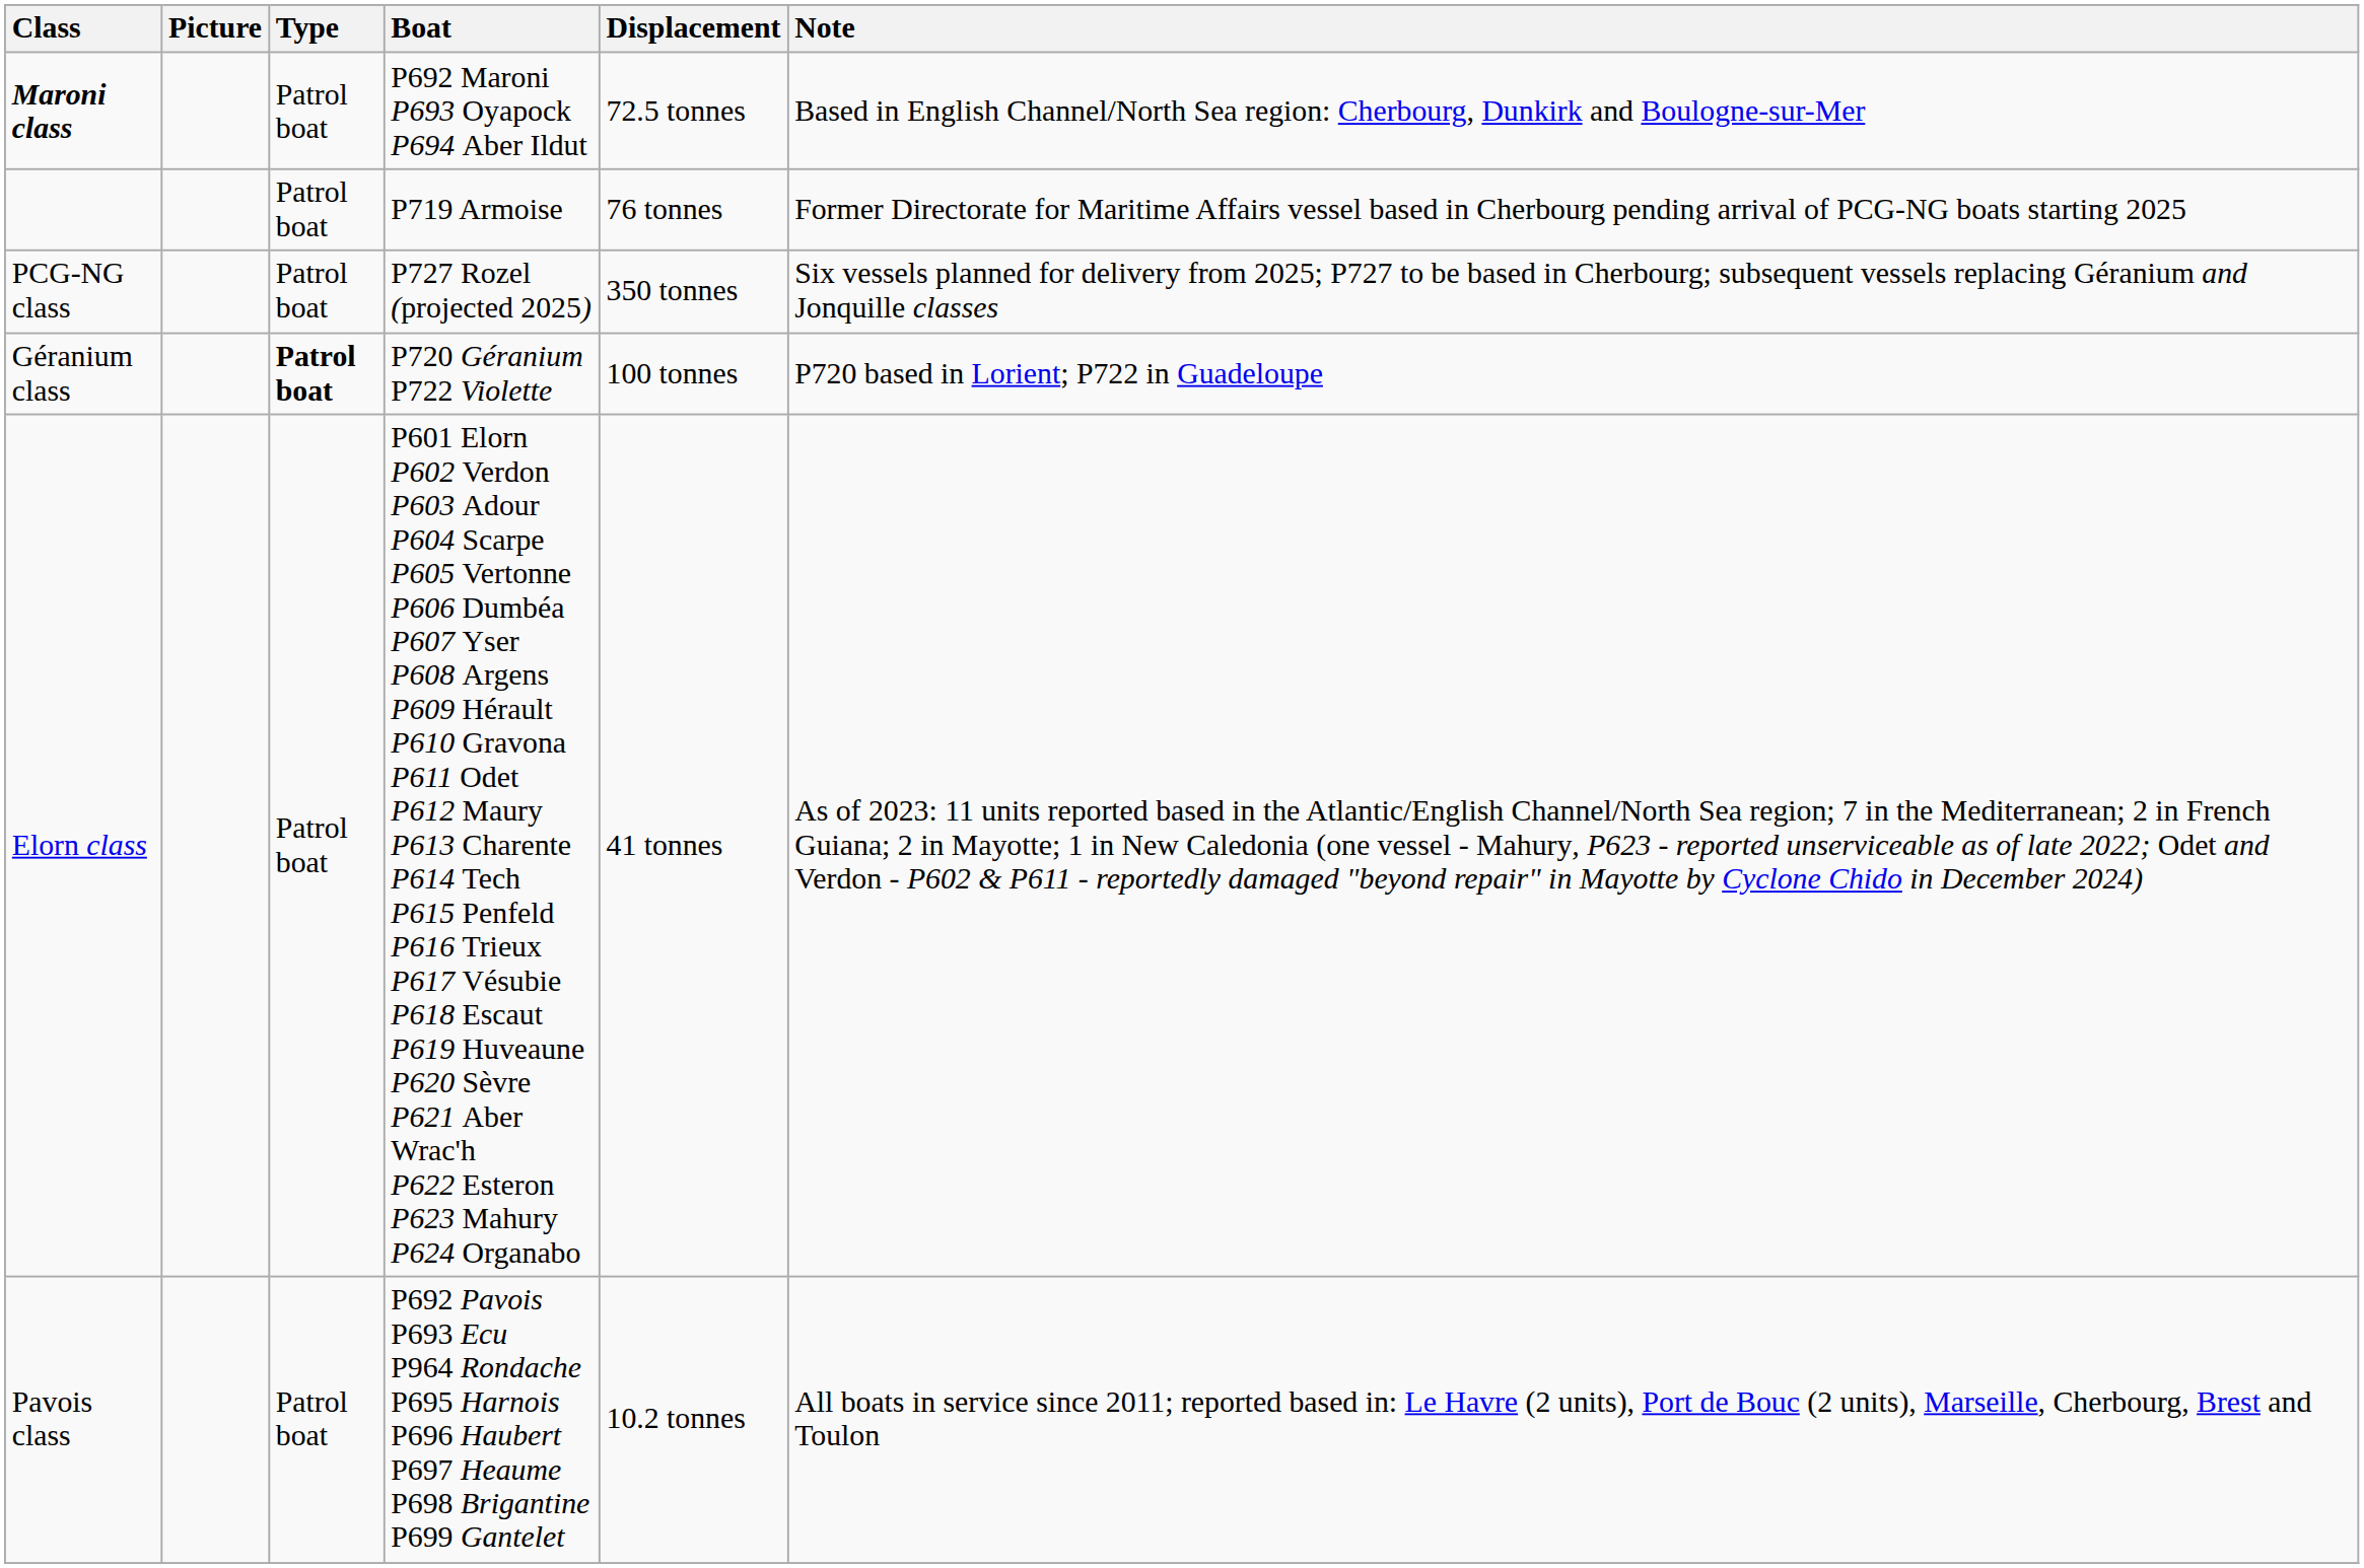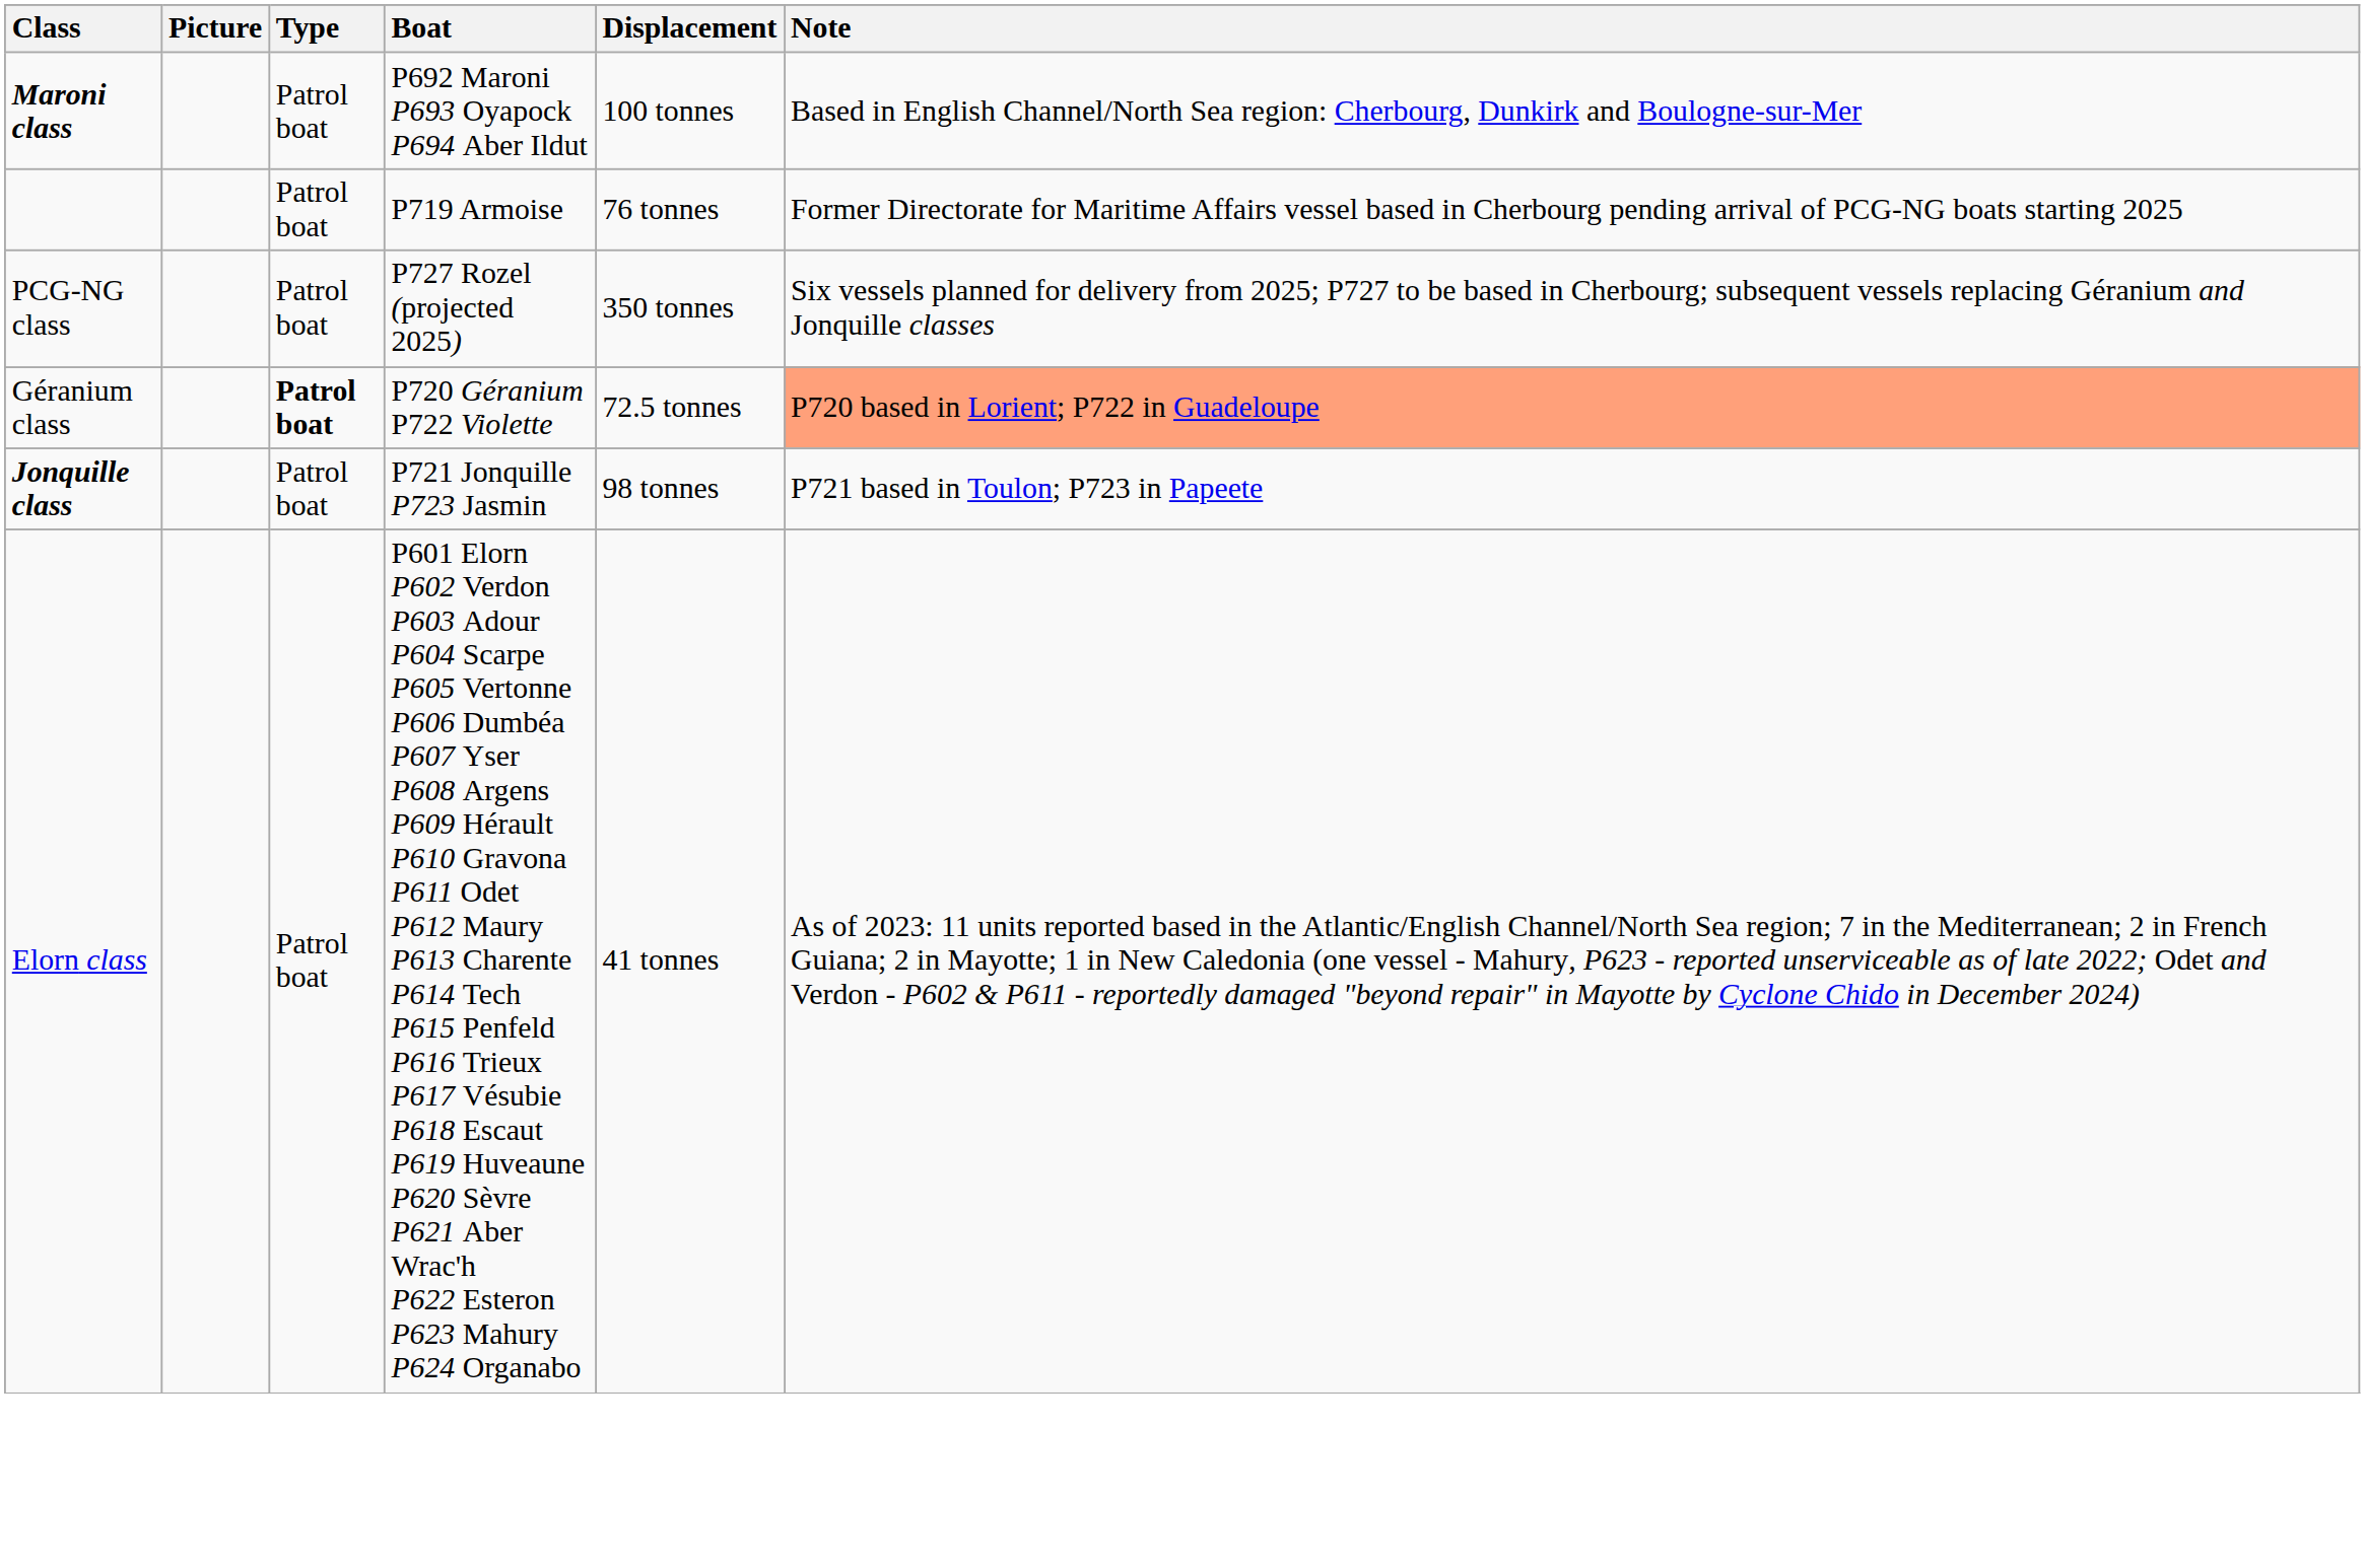 <table class="wikitable">
 <tr>
 <th style="text-align:left;">Class</th>
 <th style="text-align:left;">Picture</th>
 <th style="text-align:left;">Type</th>
 <th style="text-align:left;">Boat</th>
 <th style="text-align:left;">Displacement</th>
 <th style="text-align:left;">Note</th>
 </tr>
 <tr>
 <td><strong><em>Maroni<em> class<strong></td>
 <td></td>
 <td>Patrol boat</td>
 <td>P692 </em>Maroni <em><br>  P693 </em>Oyapock<em><br> P694 </em>Aber Ildut<em></td>
-<td>72.5 tonnes</td>
+<td>100 tonnes</td>
 <td>Based in English Channel/North Sea region: <a href='#'>Cherbourg</a>, <a href='#'>Dunkirk</a> and <a href='#'>Boulogne-sur-Mer</a></td>
 </tr>
 <tr>
 <td></td>
 <td></td>
 <td>Patrol boat</td>
 <td>P719 </em>Armoise<em></td>
 <td>76 tonnes</td>
 <td>Former Directorate for Maritime Affairs vessel based in Cherbourg pending arrival of PCG-NG boats starting 2025</td>
 </tr>
 <tr>
 <td></strong>PCG-NG class<strong></td>
 <td></td>
 <td>Patrol boat</td>
 <td>P727 </em>Rozel<em> (</em>projected 2025<em>)</td>
 <td>350 tonnes</td>
 <td>Six vessels planned for delivery from 2025; P727 to be based in Cherbourg; subsequent vessels replacing </em>Géranium<em> and </em>Jonquille<em> classes</td>
 </tr>
 <tr>
 <td></em></strong>Géranium</em> class</strong></td>
 <td></td>
 <td><strong>Patrol boat</strong></td>
 <td>P720 <em>Géranium</em><br>P722 <em>Violette</em></td>
-<td>100 tonnes</td>
-<td>P720 based in <a href='#'>Lorient</a>; P722 in <a href='#'>Guadeloupe</a></td>
+<td>72.5 tonnes</td>
+<td style="background: lightsalmon;">P720 based in <a href='#'>Lorient</a>; P722 in <a href='#'>Guadeloupe</a></td>
+</tr>
+<tr>
+<td><strong><em>Jonquille<em> class<strong></td>
+<td></td>
+<td>Patrol boat</td>
+<td>P721 </em>Jonquille<em><br>P723 </em>Jasmin<em></td>
+<td>98 tonnes</td>
+<td>P721 based in <a href='#'>Toulon</a>; P723 in <a href='#'>Papeete</a></td>
 </tr>
 <tr>
 <td></strong><a href='#'></em>Elorn<em> class</a><strong></td>
 <td></td>
 <td>Patrol boat</td>
 <td>P601 </em>Elorn<em><br>P602 </em>Verdon<em><br>P603 </em>Adour<em><br>P604 </em>Scarpe<em><br>P605 </em>Vertonne<em><br>P606 </em>Dumbéa<em><br>P607 </em>Yser<em><br>P608 </em>Argens<em><br>P609 </em>Hérault<em><br>P610 </em>Gravona<em><br>P611 </em>Odet<em><br>P612 </em>Maury<em><br>P613 </em>Charente<em><br>P614 </em>Tech<em><br>P615 </em>Penfeld<em><br>P616 </em>Trieux<em><br>P617 </em>Vésubie<em><br>P618 </em>Escaut<em><br>P619 </em>Huveaune<em><br>P620 </em>Sèvre<em><br>P621 </em>Aber Wrac'h<em><br>P622 </em>Esteron<em><br>P623 </em>Mahury<em><br>P624 </em>Organabo<em></td>
 <td>41 tonnes</td>
 <td>As of 2023: 11 units reported based in the Atlantic/English Channel/North Sea region; 7 in the Mediterranean; 2 in French Guiana; 2 in Mayotte; 1 in New Caledonia (one vessel - </em>Mahury<em>, P623 - reported unserviceable as of late 2022; </em>Odet<em> and </em>Verdon<em> - P602 & P611 - reportedly damaged "beyond repair" in Mayotte by <a href='#'>Cyclone Chido</a> in December 2024)</td>
 </tr>
 <tr>
-<td></em></strong>Pavois</em> class</strong></td>
-<td></td>
-<td>Patrol boat</td>
-<td>P692 <em>Pavois</em><br>P693 <em>Ecu</em><br>P964 <em>Rondache</em><br>P695 <em>Harnois</em><br>P696 <em>Haubert</em><br>P697 <em>Heaume</em><br>P698 <em>Brigantine</em><br>P699 <em>Gantelet</em></td>
-<td>10.2 tonnes</td>
-<td>All boats in service since 2011; reported based in: <a href='#'>Le Havre</a> (2 units), <a href='#'>Port de Bouc</a> (2 units), <a href='#'>Marseille</a>, Cherbourg, <a href='#'>Brest</a> and Toulon</td>
-</tr>
-<tr>
 </tr>
 </table>
